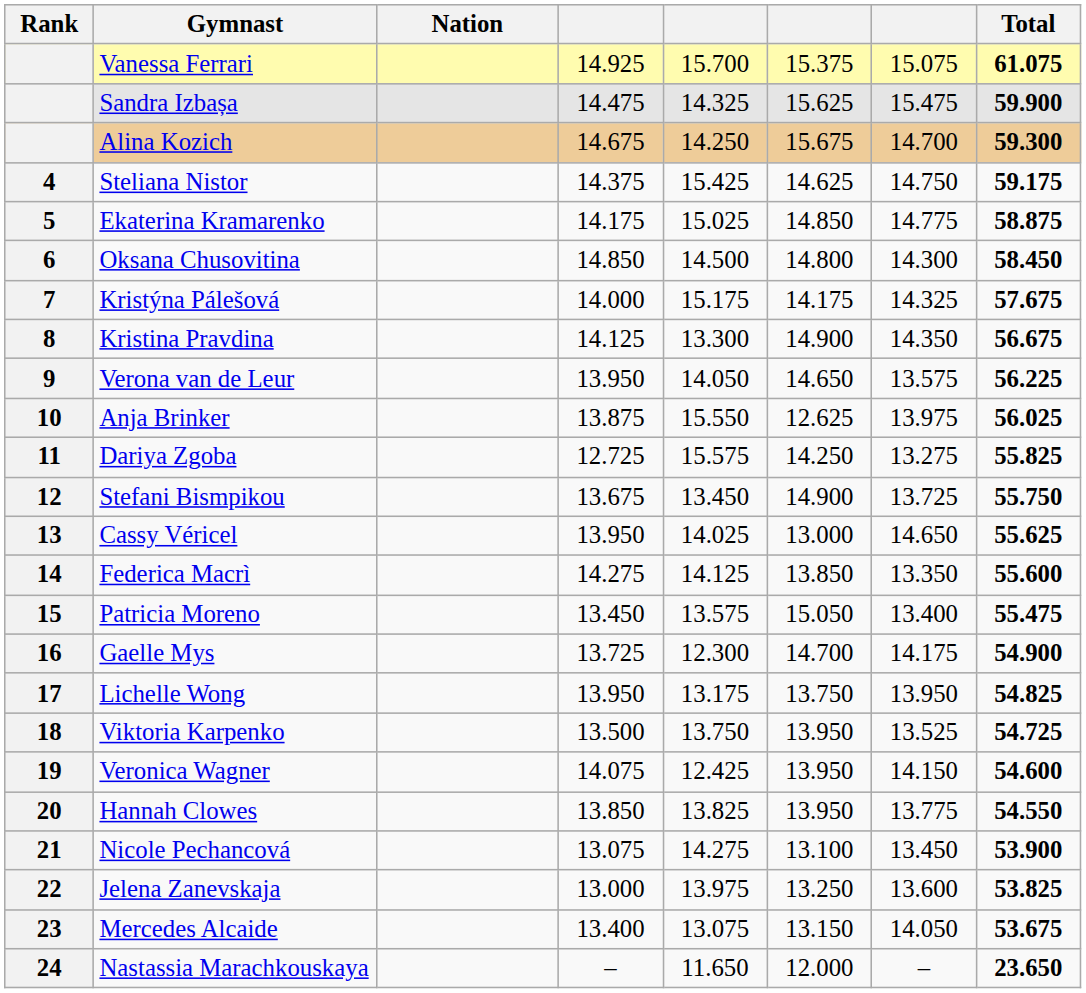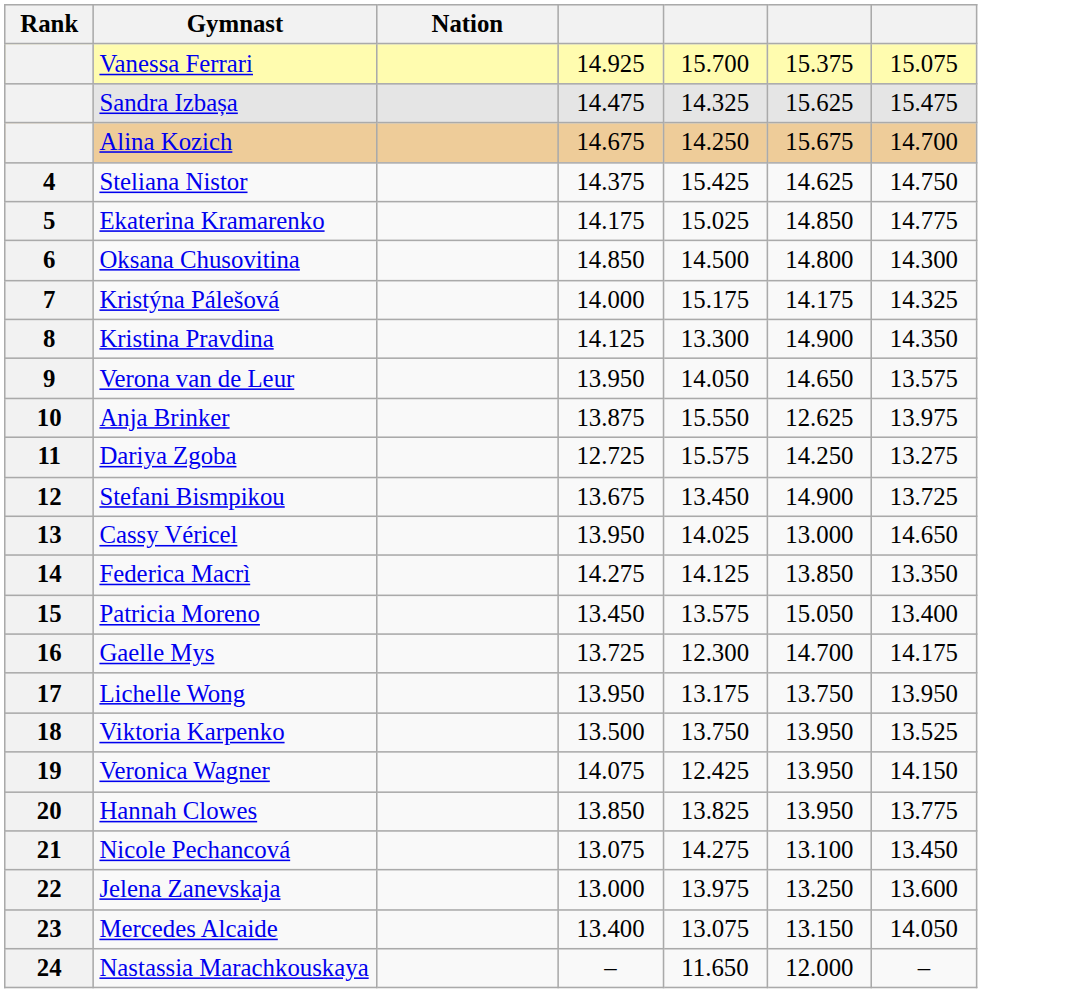 <table class="wikitable sortable" style="text-align:center; font-size:100%">
 <tr>
 <th scope="col" style="width:50px;">Rank</th>
 <th scope="col" style="width:175px;">Gymnast</th>
 <th scope="col" style="width:110px;">Nation</th>
 <th scope="col" style="width:60px;"></th>
 <th scope="col" style="width:60px;"></th>
 <th scope="col" style="width:60px;"></th>
 <th scope="col" style="width:60px;"></th>
-<th scope="col" style="width:60px;">Total</th>
 </tr>
 <tr style="background:#fffcaf;">
 <th scope=row style="text-align:center"></th>
 <td align=left><a href='#'>Vanessa Ferrari</a></td>
 <td style="text-align:left;"></td>
 <td>14.925</td>
 <td>15.700</td>
 <td>15.375</td>
 <td>15.075</td>
-<td><strong>61.075</strong></td>
 </tr>
 <tr style="background:#e5e5e5;">
 <th scope=row style="text-align:center"></th>
 <td align=left><a href='#'>Sandra Izbașa</a></td>
 <td style="text-align:left;"></td>
 <td>14.475</td>
 <td>14.325</td>
 <td>15.625</td>
 <td>15.475</td>
-<td><strong>59.900</strong></td>
 </tr>
 <tr style="background:#ec9;">
 <th scope=row style="text-align:center"></th>
 <td align=left><a href='#'>Alina Kozich</a></td>
 <td style="text-align:left;"></td>
 <td>14.675</td>
 <td>14.250</td>
 <td>15.675</td>
 <td>14.700</td>
-<td><strong>59.300</strong></td>
 </tr>
 <tr>
 <th scope=row style="text-align:center">4</th>
 <td align=left><a href='#'>Steliana Nistor</a></td>
 <td style="text-align:left;"></td>
 <td>14.375</td>
 <td>15.425</td>
 <td>14.625</td>
 <td>14.750</td>
-<td><strong>59.175</strong></td>
 </tr>
 <tr>
 <th scope=row style="text-align:center">5</th>
 <td align=left><a href='#'>Ekaterina Kramarenko</a></td>
 <td style="text-align:left;"></td>
 <td>14.175</td>
 <td>15.025</td>
 <td>14.850</td>
 <td>14.775</td>
-<td><strong>58.875</strong></td>
 </tr>
 <tr>
 <th scope=row style="text-align:center">6</th>
 <td align=left><a href='#'>Oksana Chusovitina</a></td>
 <td style="text-align:left;"></td>
 <td>14.850</td>
 <td>14.500</td>
 <td>14.800</td>
 <td>14.300</td>
-<td><strong>58.450</strong></td>
 </tr>
 <tr>
 <th scope=row style="text-align:center">7</th>
 <td align=left><a href='#'>Kristýna Pálešová</a></td>
 <td style="text-align:left;"></td>
 <td>14.000</td>
 <td>15.175</td>
 <td>14.175</td>
 <td>14.325</td>
-<td><strong>57.675</strong></td>
 </tr>
 <tr>
 <th scope=row style="text-align:center">8</th>
 <td align=left><a href='#'>Kristina Pravdina</a></td>
 <td style="text-align:left;"></td>
 <td>14.125</td>
 <td>13.300</td>
 <td>14.900</td>
 <td>14.350</td>
-<td><strong>56.675</strong></td>
 </tr>
 <tr>
 <th scope=row style="text-align:center">9</th>
 <td align=left><a href='#'>Verona van de Leur</a></td>
 <td style="text-align:left;"></td>
 <td>13.950</td>
 <td>14.050</td>
 <td>14.650</td>
 <td>13.575</td>
-<td><strong>56.225</strong></td>
 </tr>
 <tr>
 <th scope=row style="text-align:center">10</th>
 <td align=left><a href='#'>Anja Brinker</a></td>
 <td style="text-align:left;"></td>
 <td>13.875</td>
 <td>15.550</td>
 <td>12.625</td>
 <td>13.975</td>
-<td><strong>56.025</strong></td>
 </tr>
 <tr>
 <th scope=row style="text-align:center">11</th>
 <td align=left><a href='#'>Dariya Zgoba</a></td>
 <td style="text-align:left;"></td>
 <td>12.725</td>
 <td>15.575</td>
 <td>14.250</td>
 <td>13.275</td>
-<td><strong>55.825</strong></td>
 </tr>
 <tr>
 <th scope=row style="text-align:center">12</th>
 <td align=left><a href='#'>Stefani Bismpikou</a></td>
 <td style="text-align:left;"></td>
 <td>13.675</td>
 <td>13.450</td>
 <td>14.900</td>
 <td>13.725</td>
-<td><strong>55.750</strong></td>
 </tr>
 <tr>
 <th scope=row style="text-align:center">13</th>
 <td align=left><a href='#'>Cassy Véricel</a></td>
 <td style="text-align:left;"></td>
 <td>13.950</td>
 <td>14.025</td>
 <td>13.000</td>
 <td>14.650</td>
-<td><strong>55.625</strong></td>
 </tr>
 <tr>
 <th scope=row style="text-align:center">14</th>
 <td align=left><a href='#'>Federica Macrì</a></td>
 <td style="text-align:left;"></td>
 <td>14.275</td>
 <td>14.125</td>
 <td>13.850</td>
 <td>13.350</td>
-<td><strong>55.600</strong></td>
 </tr>
 <tr>
 <th scope=row style="text-align:center">15</th>
 <td align=left><a href='#'>Patricia Moreno</a></td>
 <td style="text-align:left;"></td>
 <td>13.450</td>
 <td>13.575</td>
 <td>15.050</td>
 <td>13.400</td>
-<td><strong>55.475</strong></td>
 </tr>
 <tr>
 <th scope=row style="text-align:center">16</th>
 <td align=left><a href='#'>Gaelle Mys</a></td>
 <td style="text-align:left;"></td>
 <td>13.725</td>
 <td>12.300</td>
 <td>14.700</td>
 <td>14.175</td>
-<td><strong>54.900</strong></td>
 </tr>
 <tr>
 <th scope=row style="text-align:center">17</th>
 <td align=left><a href='#'>Lichelle Wong</a></td>
 <td style="text-align:left;"></td>
 <td>13.950</td>
 <td>13.175</td>
 <td>13.750</td>
 <td>13.950</td>
-<td><strong>54.825</strong></td>
 </tr>
 <tr>
 <th scope=row style="text-align:center">18</th>
 <td align=left><a href='#'>Viktoria Karpenko</a></td>
 <td style="text-align:left;"></td>
 <td>13.500</td>
 <td>13.750</td>
 <td>13.950</td>
 <td>13.525</td>
-<td><strong>54.725</strong></td>
 </tr>
 <tr>
 <th scope=row style="text-align:center">19</th>
 <td align=left><a href='#'>Veronica Wagner</a></td>
 <td style="text-align:left;"></td>
 <td>14.075</td>
 <td>12.425</td>
 <td>13.950</td>
 <td>14.150</td>
-<td><strong>54.600</strong></td>
 </tr>
 <tr>
 <th scope=row style="text-align:center">20</th>
 <td align=left><a href='#'>Hannah Clowes</a></td>
 <td style="text-align:left;"></td>
 <td>13.850</td>
 <td>13.825</td>
 <td>13.950</td>
 <td>13.775</td>
-<td><strong>54.550</strong></td>
 </tr>
 <tr>
 <th scope=row style="text-align:center">21</th>
 <td align=left><a href='#'>Nicole Pechancová</a></td>
 <td style="text-align:left;"></td>
 <td>13.075</td>
 <td>14.275</td>
 <td>13.100</td>
 <td>13.450</td>
-<td><strong>53.900</strong></td>
 </tr>
 <tr>
 <th scope=row style="text-align:center">22</th>
 <td align=left><a href='#'>Jelena Zanevskaja</a></td>
 <td style="text-align:left;"></td>
 <td>13.000</td>
 <td>13.975</td>
 <td>13.250</td>
 <td>13.600</td>
-<td><strong>53.825</strong></td>
 </tr>
 <tr>
 <th scope=row style="text-align:center">23</th>
 <td align=left><a href='#'>Mercedes Alcaide</a></td>
 <td style="text-align:left;"></td>
 <td>13.400</td>
 <td>13.075</td>
 <td>13.150</td>
 <td>14.050</td>
-<td><strong>53.675</strong></td>
 </tr>
 <tr>
 <th scope=row style="text-align:center">24</th>
 <td align=left><a href='#'>Nastassia Marachkouskaya</a></td>
 <td style="text-align:left;"></td>
 <td>–</td>
 <td>11.650</td>
 <td>12.000</td>
 <td>–</td>
-<td><strong>23.650</strong></td>
 </tr>
 </table>
